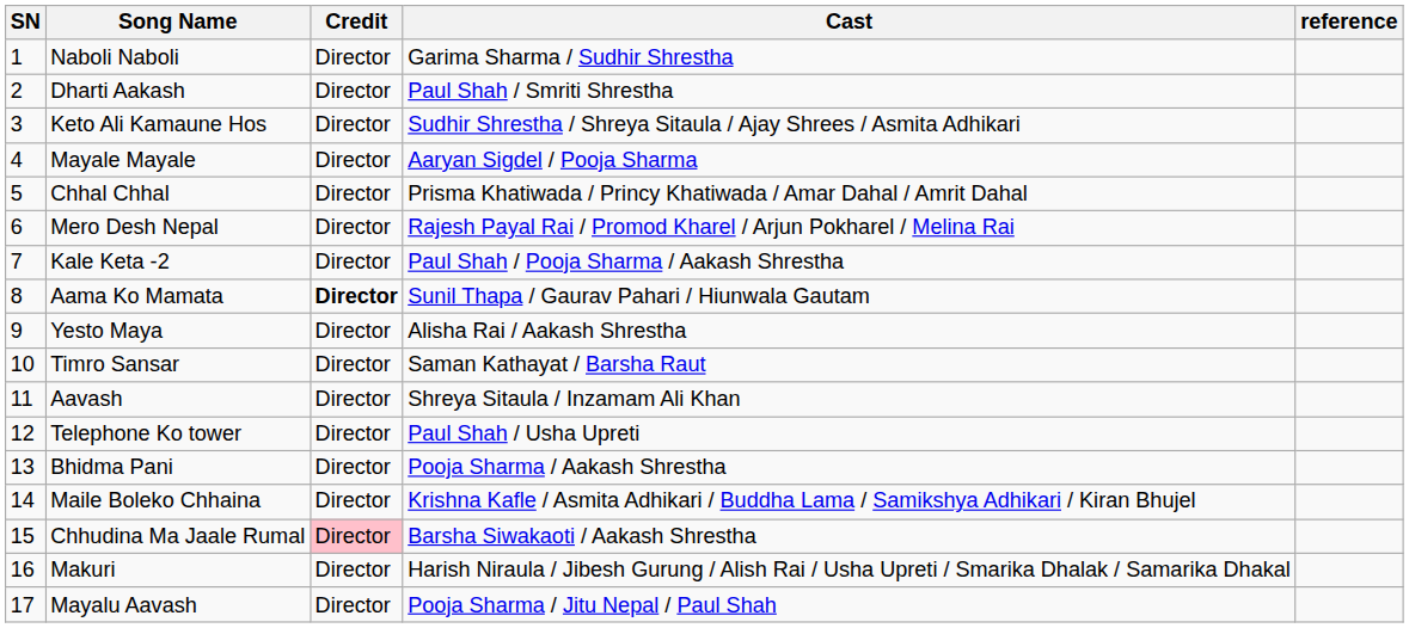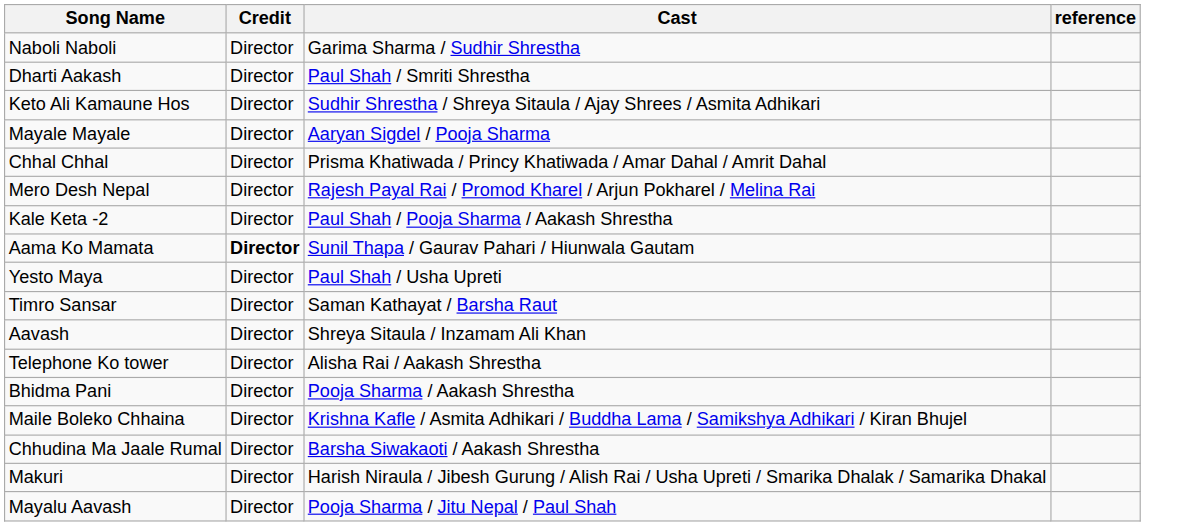 <table class="wikitable sortable">
 <tr>
-<th>SN</th>
 <th>Song Name</th>
 <th>Credit</th>
 <th>Cast</th>
 <th>reference</th>
 </tr>
 <tr>
-<td>1</td>
 <td>Naboli Naboli</td>
 <td>Director</td>
 <td>Garima Sharma / <a href='#'>Sudhir Shrestha</a></td>
 <td></td>
 </tr>
 <tr>
-<td>2</td>
 <td>Dharti Aakash</td>
 <td>Director</td>
 <td><a href='#'>Paul Shah</a> / Smriti Shrestha</td>
 <td></td>
 </tr>
 <tr>
-<td>3</td>
 <td>Keto Ali Kamaune Hos</td>
 <td>Director</td>
 <td><a href='#'>Sudhir Shrestha</a> / Shreya Sitaula / Ajay Shrees / Asmita Adhikari</td>
 <td></td>
 </tr>
 <tr>
-<td>4</td>
 <td>Mayale Mayale</td>
 <td>Director</td>
 <td><a href='#'>Aaryan Sigdel</a> / <a href='#'>Pooja Sharma</a></td>
 <td></td>
 </tr>
 <tr>
-<td>5</td>
 <td>Chhal Chhal</td>
 <td>Director</td>
 <td>Prisma Khatiwada / Princy Khatiwada / Amar Dahal / Amrit Dahal</td>
 <td></td>
 </tr>
 <tr>
-<td>6</td>
 <td>Mero Desh Nepal</td>
 <td>Director</td>
 <td><a href='#'>Rajesh Payal Rai</a> / <a href='#'>Promod Kharel</a> / Arjun Pokharel / <a href='#'>Melina Rai</a></td>
 <td></td>
 </tr>
 <tr>
-<td>7</td>
 <td>Kale Keta -2</td>
 <td>Director</td>
 <td><a href='#'>Paul Shah</a> / <a href='#'>Pooja Sharma</a> / Aakash Shrestha</td>
 <td></td>
 </tr>
 <tr>
-<td>8</td>
 <td>Aama Ko Mamata</td>
 <td><strong>Director</strong></td>
 <td><a href='#'>Sunil Thapa</a> / Gaurav Pahari / Hiunwala Gautam</td>
 <td></td>
 </tr>
 <tr>
-<td>9</td>
 <td>Yesto Maya</td>
 <td>Director</td>
-<td>Alisha Rai / Aakash Shrestha</td>
+<td><a href='#'>Paul Shah</a> / Usha Upreti</td>
 <td></td>
 </tr>
 <tr>
-<td>10</td>
 <td>Timro Sansar</td>
 <td>Director</td>
 <td>Saman Kathayat / <a href='#'>Barsha Raut</a></td>
 <td></td>
 </tr>
 <tr>
-<td>11</td>
 <td>Aavash</td>
 <td>Director</td>
 <td>Shreya Sitaula / Inzamam Ali Khan</td>
 <td></td>
 </tr>
 <tr>
-<td>12</td>
 <td>Telephone Ko tower</td>
 <td>Director</td>
-<td><a href='#'>Paul Shah</a> / Usha Upreti</td>
+<td>Alisha Rai / Aakash Shrestha</td>
 <td></td>
 </tr>
 <tr>
-<td>13</td>
 <td>Bhidma Pani</td>
 <td>Director</td>
 <td><a href='#'>Pooja Sharma</a> / Aakash Shrestha</td>
 <td></td>
 </tr>
 <tr>
-<td>14</td>
 <td>Maile Boleko Chhaina</td>
 <td>Director</td>
 <td><a href='#'>Krishna Kafle</a> / Asmita Adhikari / <a href='#'>Buddha Lama</a> / <a href='#'>Samikshya Adhikari</a> / Kiran Bhujel</td>
 <td></td>
 </tr>
 <tr>
-<td>15</td>
 <td>Chhudina Ma Jaale Rumal</td>
-<td style="background: pink;">Director</td>
+<td>Director</td>
 <td><a href='#'>Barsha Siwakaoti</a> / Aakash Shrestha</td>
 <td></td>
 </tr>
 <tr>
-<td>16</td>
 <td>Makuri</td>
 <td>Director</td>
 <td>Harish Niraula / Jibesh Gurung / Alish Rai / Usha Upreti / Smarika Dhalak / Samarika Dhakal</td>
 <td></td>
 </tr>
 <tr>
-<td>17</td>
 <td>Mayalu Aavash</td>
 <td>Director</td>
 <td><a href='#'>Pooja Sharma</a> / <a href='#'>Jitu Nepal</a> / <a href='#'>Paul Shah</a></td>
 <td></td>
 </tr>
 </table>
